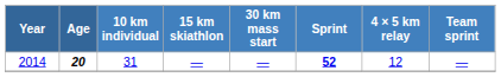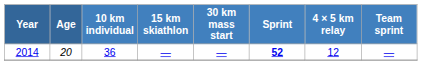 <table class="wikitable" style="font-size:95%; text-align:center; border:grey solid 1px; border-collapse:collapse; background:#ffffff;">
 <tr>
 <th style="background-color:#369; color:white; width:60px;"> Year </th>
 <th style="background-color:#369; color:white; width:40px;"> Age </th>
 <th style="background-color:#4180be; color:white; width:75px;"> 10 km <br>individual</th>
 <th style="background-color:#4180be; color:white; width:75px;"> 15 km <br> skiathlon </th>
 <th style="background-color:#4180be; color:white; width:75px;"> 30 km <br>mass start</th>
 <th style="background-color:#4180be; color:white; width:75px;"> Sprint </th>
 <th style="background-color:#4180be; color:white; width:75px;"> 4 × 5 km <br> relay </th>
 <th style="background-color:#4180be; color:white; width:75px;"> Team <br> sprint </th>
 </tr>
 <tr>
 <td><a href='#'>2014</a></td>
-<td><strong><em>20</em></strong></td>
-<td><a href='#'>31</a></td>
+<td><em>20</em></td>
+<td><a href='#'>36</a></td>
 <td><a href='#'>—</a></td>
 <td><a href='#'>—</a></td>
 <td><strong><a href='#'>52</a></strong></td>
 <td><a href='#'>12</a></td>
 <td><a href='#'>—</a></td>
 </tr>
 <tr>
 </tr>
 </table>
